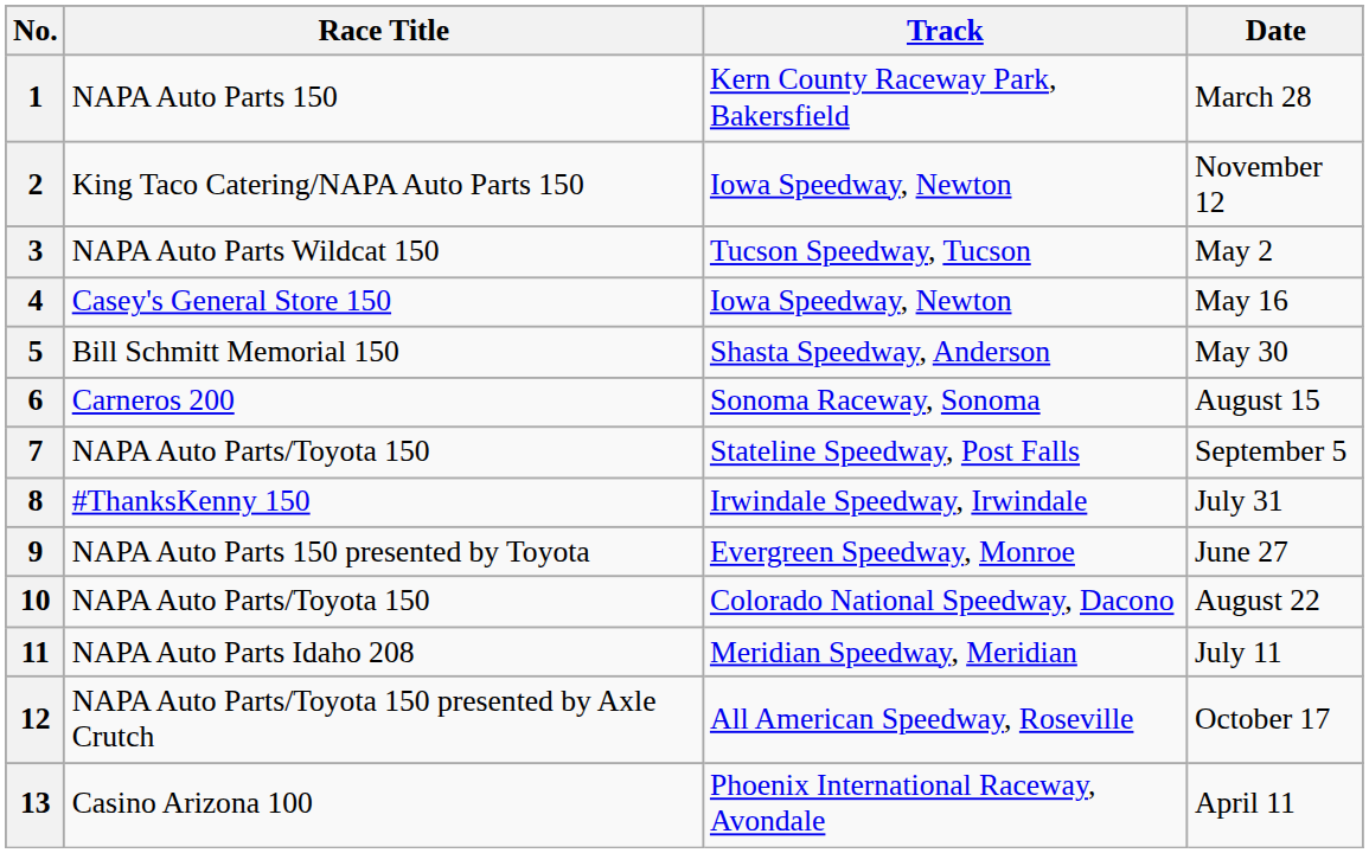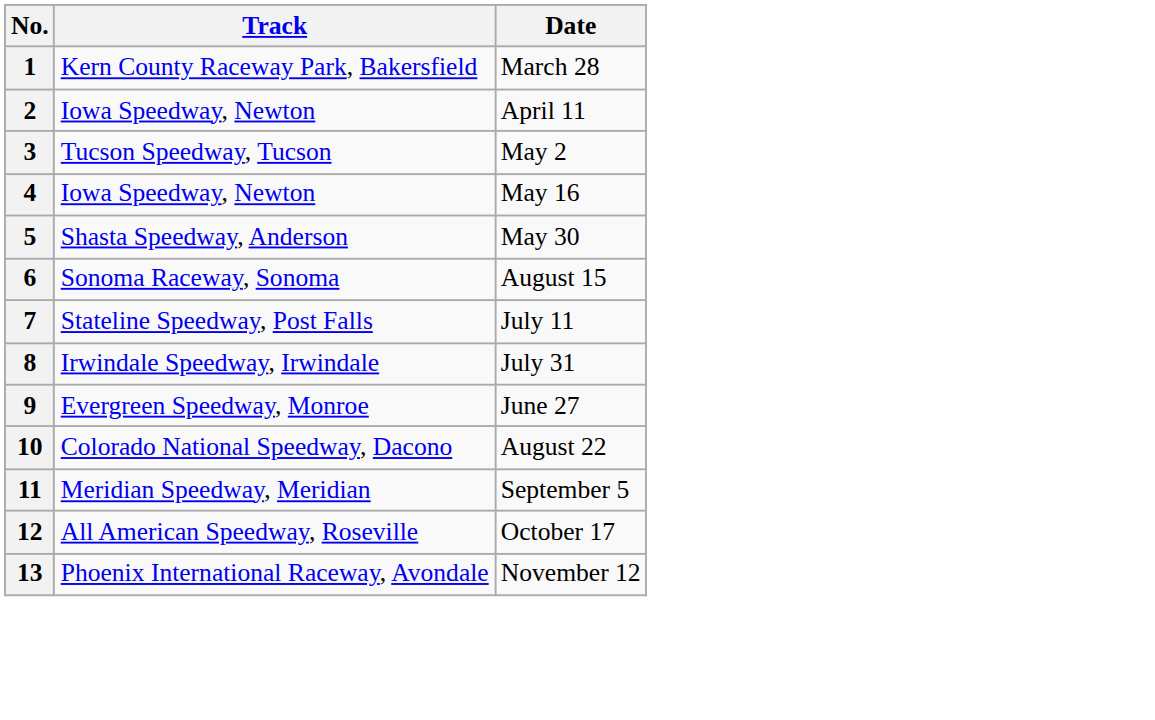 <table class="wikitable" style="font-size:85%;">
 <tr>
 <th>No.</th>
-<th>Race Title</th>
 <th><a href='#'>Track</a></th>
 <th>Date</th>
 </tr>
 <tr>
 <th>1</th>
-<td>NAPA Auto Parts 150</td>
 <td><a href='#'>Kern County Raceway Park</a>, <a href='#'>Bakersfield</a></td>
 <td>March 28</td>
 </tr>
 <tr>
 <th>2</th>
-<td>King Taco Catering/NAPA Auto Parts 150</td>
 <td><a href='#'>Iowa Speedway</a>, <a href='#'>Newton</a></td>
-<td>November 12</td>
+<td>April 11</td>
 </tr>
 <tr>
 <th>3</th>
-<td>NAPA Auto Parts Wildcat 150</td>
 <td><a href='#'>Tucson Speedway</a>, <a href='#'>Tucson</a></td>
 <td>May 2</td>
 </tr>
 <tr>
 <th>4</th>
-<td><a href='#'>Casey's General Store 150</a></td>
 <td><a href='#'>Iowa Speedway</a>, <a href='#'>Newton</a></td>
 <td>May 16</td>
 </tr>
 <tr>
 <th>5</th>
-<td>Bill Schmitt Memorial 150</td>
 <td><a href='#'>Shasta Speedway</a>, <a href='#'>Anderson</a></td>
 <td>May 30</td>
 </tr>
 <tr>
 <th>6</th>
-<td><a href='#'>Carneros 200</a></td>
 <td><a href='#'>Sonoma Raceway</a>, <a href='#'>Sonoma</a></td>
 <td>August 15</td>
 </tr>
 <tr>
 <th>7</th>
-<td>NAPA Auto Parts/Toyota 150</td>
 <td><a href='#'>Stateline Speedway</a>, <a href='#'>Post Falls</a></td>
-<td>September 5</td>
+<td>July 11</td>
 </tr>
 <tr>
 <th>8</th>
-<td><a href='#'>#ThanksKenny 150</a></td>
 <td><a href='#'>Irwindale Speedway</a>, <a href='#'>Irwindale</a></td>
 <td>July 31</td>
 </tr>
 <tr>
 <th>9</th>
-<td>NAPA Auto Parts 150 presented by Toyota</td>
 <td><a href='#'>Evergreen Speedway</a>, <a href='#'>Monroe</a></td>
 <td>June 27</td>
 </tr>
 <tr>
 <th>10</th>
-<td>NAPA Auto Parts/Toyota 150</td>
 <td><a href='#'>Colorado National Speedway</a>, <a href='#'>Dacono</a></td>
 <td>August 22</td>
 </tr>
 <tr>
 <th>11</th>
-<td>NAPA Auto Parts Idaho 208</td>
 <td><a href='#'>Meridian Speedway</a>, <a href='#'>Meridian</a></td>
-<td>July 11</td>
+<td>September 5</td>
 </tr>
 <tr>
 <th>12</th>
-<td>NAPA Auto Parts/Toyota 150 presented by Axle Crutch</td>
 <td><a href='#'>All American Speedway</a>, <a href='#'>Roseville</a></td>
 <td>October 17</td>
 </tr>
 <tr>
 <th>13</th>
-<td>Casino Arizona 100</td>
 <td><a href='#'>Phoenix International Raceway</a>, <a href='#'>Avondale</a></td>
-<td>April 11</td>
+<td>November 12</td>
 </tr>
 </table>
